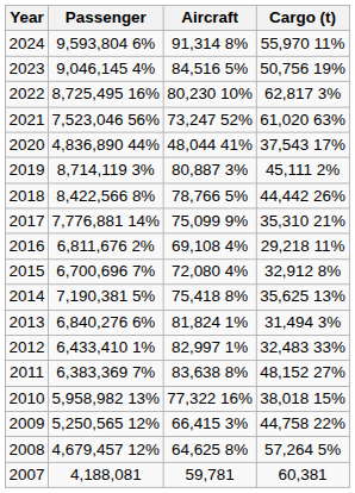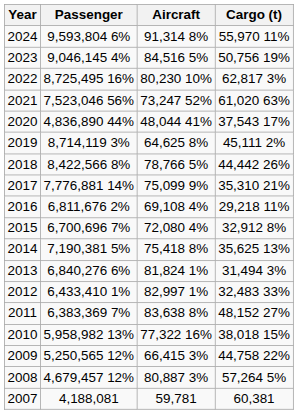 <table class="wikitable">
 <tr>
 <th>Year</th>
 <th style="text-align:center;">Passenger</th>
 <th>Aircraft</th>
 <th>Cargo (t)</th>
 </tr>
 <tr style="text-align:center;">
 <td>2024</td>
 <td style="text-align:center;">9,593,804  6%</td>
 <td>91,314  8%</td>
 <td>55,970  11%</td>
 </tr>
 <tr style="text-align:center;">
 <td>2023</td>
 <td style="text-align:center;">9,046,145  4%</td>
 <td>84,516  5%</td>
 <td>50,756  19%</td>
 </tr>
 <tr style="text-align:center;">
 <td>2022</td>
 <td style="text-align:center;">8,725,495  16%</td>
 <td>80,230  10%</td>
 <td>62,817  3%</td>
 </tr>
 <tr style="text-align:center;">
 <td>2021</td>
 <td style="text-align:center;">7,523,046  56%</td>
 <td>73,247  52%</td>
 <td>61,020  63%</td>
 </tr>
 <tr style="text-align:center;">
 <td>2020</td>
 <td style="text-align:center;">4,836,890  44%</td>
 <td>48,044  41%</td>
 <td>37,543  17%</td>
 </tr>
 <tr style="text-align:center;">
 <td>2019</td>
 <td style="text-align:center;">8,714,119  3%</td>
-<td>80,887  3%</td>
+<td>64,625  8%</td>
 <td>45,111  2%</td>
 </tr>
 <tr style="text-align:center;">
 <td>2018</td>
 <td style="text-align:center;">8,422,566  8%</td>
 <td>78,766  5%</td>
 <td>44,442  26%</td>
 </tr>
 <tr style="text-align:center;">
 <td>2017</td>
 <td style="text-align:center;">7,776,881  14%</td>
 <td>75,099  9%</td>
 <td>35,310  21%</td>
 </tr>
 <tr style="text-align:center;">
 <td>2016</td>
 <td style="text-align:center;">6,811,676  2%</td>
 <td>69,108  4%</td>
 <td>29,218  11%</td>
 </tr>
 <tr style="text-align:center;">
 <td>2015</td>
 <td style="text-align:center;">6,700,696  7%</td>
 <td>72,080  4%</td>
 <td>32,912  8%</td>
 </tr>
 <tr style="text-align:center;">
 <td>2014</td>
 <td style="text-align:center;">7,190,381  5%</td>
 <td>75,418  8%</td>
 <td>35,625  13%</td>
 </tr>
 <tr style="text-align:center;">
 <td>2013</td>
 <td style="text-align:center;">6,840,276  6%</td>
 <td>81,824  1%</td>
 <td>31,494  3%</td>
 </tr>
 <tr style="text-align:center;">
 <td>2012</td>
 <td style="text-align:center;">6,433,410  1%</td>
 <td>82,997  1%</td>
 <td>32,483  33%</td>
 </tr>
 <tr style="text-align:center;">
 <td>2011</td>
 <td style="text-align:center;">6,383,369  7%</td>
 <td>83,638  8%</td>
 <td>48,152  27%</td>
 </tr>
 <tr style="text-align:center;">
 <td>2010</td>
 <td style="text-align:center;">5,958,982  13%</td>
 <td>77,322  16%</td>
 <td>38,018  15%</td>
 </tr>
 <tr style="text-align:center;">
 <td>2009</td>
 <td style="text-align:center;">5,250,565  12%</td>
 <td>66,415  3%</td>
 <td>44,758  22%</td>
 </tr>
 <tr style="text-align:center;">
 <td>2008</td>
 <td style="text-align:center;">4,679,457  12%</td>
-<td>64,625  8%</td>
+<td>80,887  3%</td>
 <td>57,264  5%</td>
 </tr>
 <tr style="text-align:center;">
 <td>2007</td>
 <td style="text-align:center;">4,188,081</td>
 <td>59,781</td>
 <td>60,381</td>
 </tr>
 </table>
